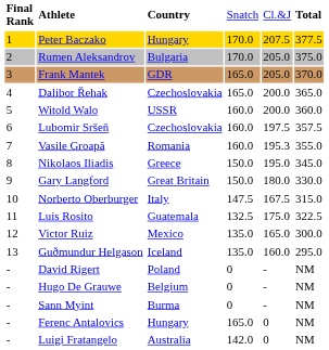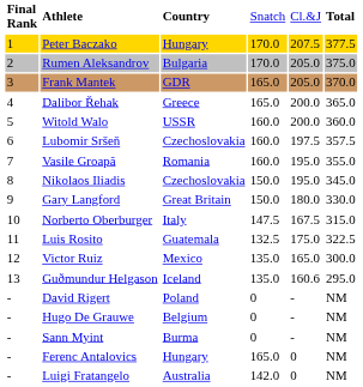 <table border="0" Cellpadding="2">
 <tr>
 <td><strong>Final <br> Rank</strong></td>
 <td><strong>Athlete</strong></td>
 <td><strong>Country</strong></td>
 <td><a href='#'>Snatch</a></td>
 <td><a href='#'>Cl.&J</a></td>
 <td><strong>Total</strong></td>
 </tr>
 <tr bgcolor="gold">
 <td>1</td>
 <td><a href='#'>Peter Baczako</a></td>
 <td><a href='#'>Hungary</a></td>
 <td>170.0</td>
 <td>207.5</td>
 <td>377.5</td>
 </tr>
 <tr bgcolor="silver">
 <td>2</td>
 <td><a href='#'>Rumen Aleksandrov</a></td>
 <td><a href='#'>Bulgaria</a></td>
 <td>170.0</td>
 <td>205.0</td>
 <td>375.0</td>
 </tr>
 <tr bgcolor="cc9966">
 <td>3</td>
 <td><a href='#'>Frank Mantek</a></td>
 <td><a href='#'>GDR</a></td>
 <td>165.0</td>
 <td>205.0</td>
 <td>370.0</td>
 </tr>
 <tr>
 <td>4</td>
 <td><a href='#'>Dalibor Řehak</a></td>
-<td><a href='#'>Czechoslovakia</a></td>
+<td><a href='#'>Greece</a></td>
 <td>165.0</td>
 <td>200.0</td>
 <td>365.0</td>
 </tr>
 <tr>
 <td>5</td>
 <td><a href='#'>Witold Walo</a></td>
 <td><a href='#'>USSR</a></td>
 <td>160.0</td>
 <td>200.0</td>
 <td>360.0</td>
 </tr>
 <tr>
 <td>6</td>
 <td><a href='#'>Lubomir Sršeň</a></td>
 <td><a href='#'>Czechoslovakia</a></td>
 <td>160.0</td>
 <td>197.5</td>
 <td>357.5</td>
 </tr>
 <tr>
 <td>7</td>
 <td><a href='#'>Vasile Groapă</a></td>
 <td><a href='#'>Romania</a></td>
 <td>160.0</td>
-<td>195.3</td>
+<td>195.0</td>
 <td>355.0</td>
 </tr>
 <tr>
 <td>8</td>
 <td><a href='#'>Nikolaos Iliadis</a></td>
-<td><a href='#'>Greece</a></td>
+<td><a href='#'>Czechoslovakia</a></td>
 <td>150.0</td>
 <td>195.0</td>
 <td>345.0</td>
 </tr>
 <tr>
 <td>9</td>
 <td><a href='#'>Gary Langford</a></td>
 <td><a href='#'>Great Britain</a></td>
 <td>150.0</td>
 <td>180.0</td>
 <td>330.0</td>
 </tr>
 <tr>
 <td>10</td>
 <td><a href='#'>Norberto Oberburger</a></td>
 <td><a href='#'>Italy</a></td>
 <td>147.5</td>
 <td>167.5</td>
 <td>315.0</td>
 </tr>
 <tr>
 <td>11</td>
 <td><a href='#'>Luis Rosito</a></td>
 <td><a href='#'>Guatemala</a></td>
 <td>132.5</td>
 <td>175.0</td>
 <td>322.5</td>
 </tr>
 <tr>
 <td>12</td>
 <td><a href='#'>Victor Ruiz</a></td>
 <td><a href='#'>Mexico</a></td>
 <td>135.0</td>
 <td>165.0</td>
 <td>300.0</td>
 </tr>
 <tr>
 <td>13</td>
 <td><a href='#'>Guðmundur Helgason</a></td>
 <td><a href='#'>Iceland</a></td>
 <td>135.0</td>
-<td>160.0</td>
+<td>160.6</td>
 <td>295.0</td>
 </tr>
 <tr>
 <td>-</td>
 <td><a href='#'>David Rigert</a></td>
 <td><a href='#'>Poland</a></td>
 <td>0</td>
 <td>-</td>
 <td>NM</td>
 </tr>
 <tr>
 <td>-</td>
 <td><a href='#'>Hugo De Grauwe</a></td>
 <td><a href='#'>Belgium</a></td>
 <td>0</td>
 <td>-</td>
 <td>NM</td>
 </tr>
 <tr>
 <td>-</td>
 <td><a href='#'>Sann Myint </a></td>
 <td><a href='#'>Burma</a></td>
 <td>0</td>
 <td>-</td>
 <td>NM</td>
 </tr>
 <tr>
 <td>-</td>
 <td><a href='#'>Ferenc Antalovics</a></td>
 <td><a href='#'>Hungary</a></td>
 <td>165.0</td>
 <td>0</td>
 <td>NM</td>
 </tr>
 <tr>
 <td>-</td>
 <td><a href='#'>Luigi Fratangelo</a></td>
 <td><a href='#'>Australia</a></td>
 <td>142.0</td>
 <td>0</td>
 <td>NM</td>
 </tr>
 <tr>
 </tr>
 </table>
